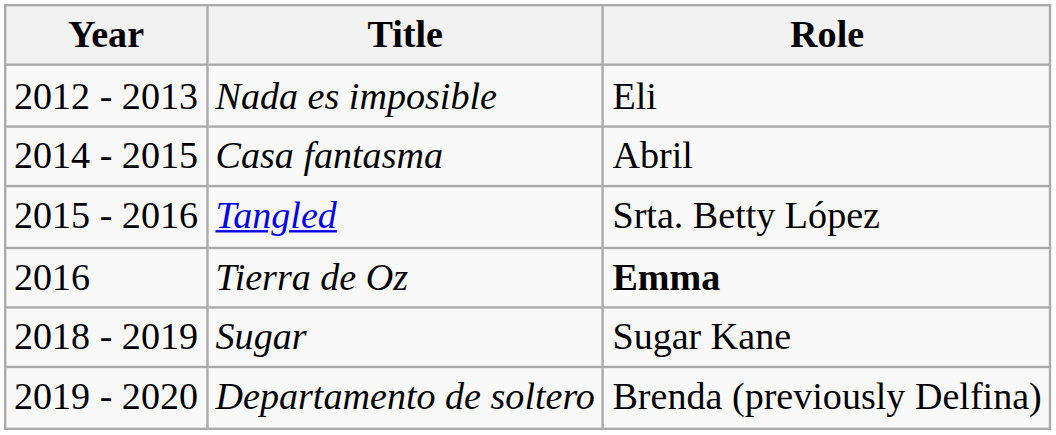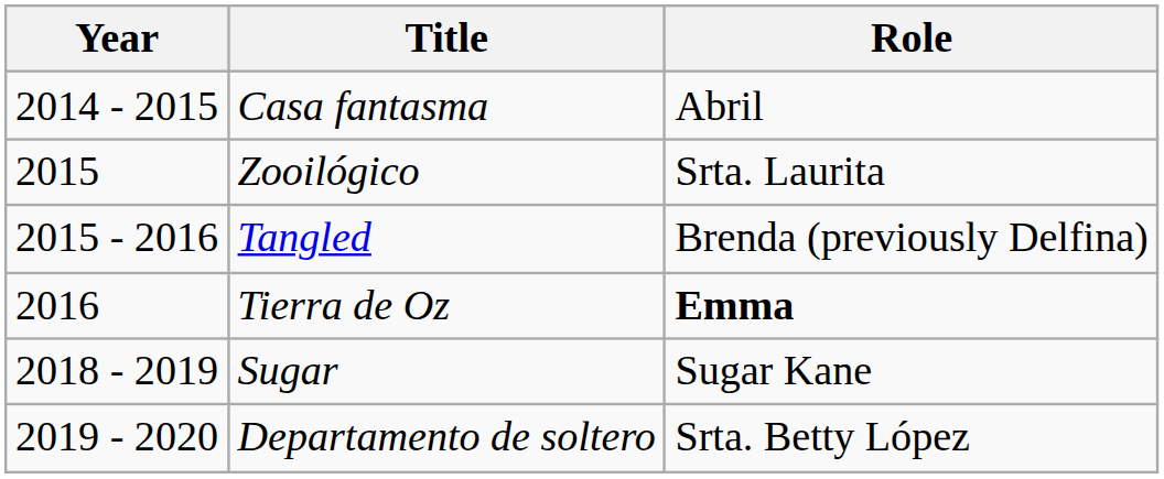 <table class="wikitable">
 <tr>
 <th>Year</th>
 <th>Title</th>
 <th>Role</th>
 </tr>
 <tr>
-<td>2012 - 2013</td>
-<td><em>Nada es imposible</em></td>
-<td>Eli</td>
-</tr>
-<tr>
 <td>2014 - 2015</td>
 <td><em>Casa fantasma</em></td>
 <td>Abril</td>
 </tr>
 <tr>
+<td>2015</td>
+<td><em>Zooilógico</em></td>
+<td>Srta. Laurita</td>
+</tr>
+<tr>
 <td>2015 - 2016</td>
 <td><em><a href='#'>Tangled</a></em></td>
-<td>Srta. Betty López</td>
+<td>Brenda (previously Delfina)</td>
 </tr>
 <tr>
 <td>2016</td>
 <td><em>Tierra de Oz</em></td>
 <td><strong>Emma</strong></td>
 </tr>
 <tr>
 <td>2018 - 2019</td>
 <td><em>Sugar</em></td>
 <td>Sugar Kane</td>
 </tr>
 <tr>
 <td>2019 - 2020</td>
 <td><em>Departamento de soltero</em></td>
-<td>Brenda (previously Delfina)</td>
+<td>Srta. Betty López</td>
 </tr>
 </table>
